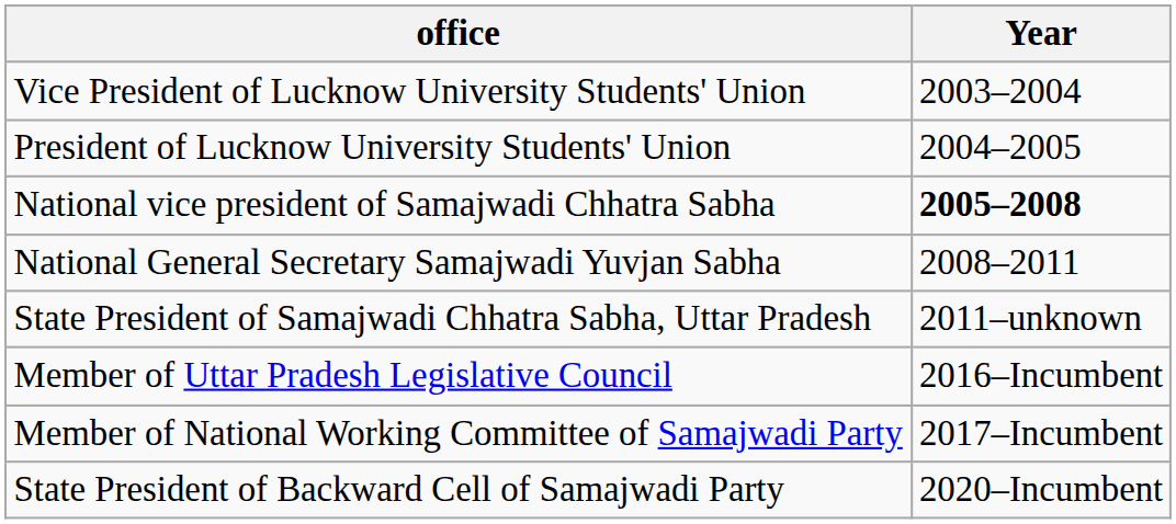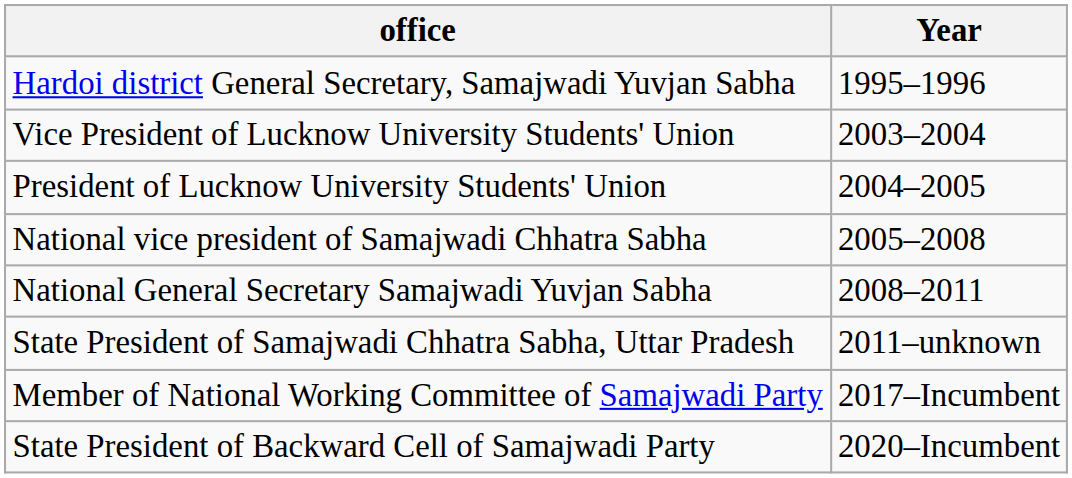 <table class="wikitable sortable">
 <tr>
 <th scope="col">office</th>
 <th scope="col">Year</th>
+</tr>
+<tr>
+<td><a href='#'>Hardoi district</a> General Secretary, Samajwadi Yuvjan Sabha</td>
+<td>1995–1996</td>
 </tr>
 <tr>
 <td>Vice President of Lucknow University Students' Union</td>
 <td>2003–2004</td>
 </tr>
 <tr>
 <td>President of Lucknow University Students' Union</td>
 <td>2004–2005</td>
 </tr>
 <tr>
 <td>National vice president of Samajwadi Chhatra Sabha</td>
-<td><strong>2005–2008</strong></td>
+<td>2005–2008</td>
 </tr>
 <tr>
 <td>National General Secretary Samajwadi Yuvjan Sabha</td>
 <td>2008–2011</td>
 </tr>
 <tr>
 <td>State President of Samajwadi Chhatra Sabha, Uttar Pradesh</td>
 <td>2011–unknown</td>
 </tr>
 <tr>
-<td>Member of <a href='#'>Uttar Pradesh Legislative Council</a></td>
-<td>2016–Incumbent</td>
-</tr>
-<tr>
 <td>Member of National Working Committee of <a href='#'>Samajwadi Party</a></td>
 <td>2017–Incumbent</td>
 </tr>
 <tr>
 <td>State President of Backward Cell of Samajwadi Party</td>
 <td>2020–Incumbent</td>
 </tr>
 </table>
